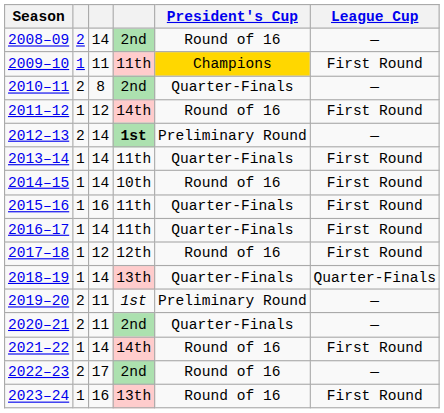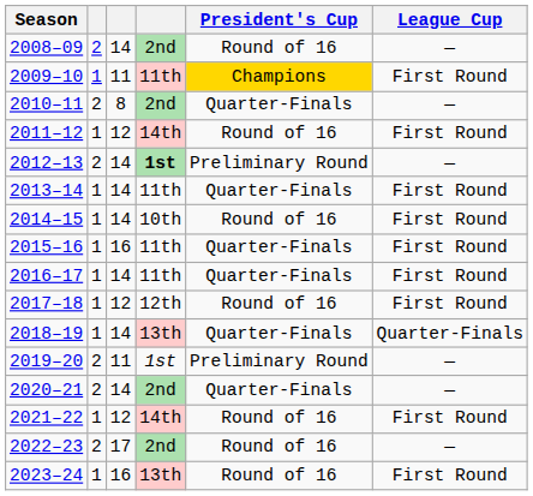 <table class="wikitable" style="text-align:center">
 <tr bgcolor="#efefef">
 <th>Season</th>
 <th></th>
 <th></th>
 <th></th>
 <th><a href='#'>President's Cup</a></th>
 <th><a href='#'>League Cup</a></th>
 </tr>
 <tr>
 <td><a href='#'>2008–09</a></td>
 <td><a href='#'>2</a></td>
 <td>14</td>
 <td bgcolor="#ACE1AF">2nd</td>
 <td>Round of 16</td>
 <td>—</td>
 </tr>
 <tr>
 <td><a href='#'>2009–10</a></td>
 <td><a href='#'>1</a></td>
 <td>11</td>
 <td bgcolor="#FFCCCC">11th</td>
 <td bgcolor=gold>Champions</td>
 <td>First Round</td>
 </tr>
 <tr>
 <td><a href='#'>2010–11</a></td>
 <td>2</td>
 <td>8</td>
 <td bgcolor="#ACE1AF">2nd</td>
 <td>Quarter-Finals</td>
 <td>—</td>
 </tr>
 <tr>
 <td><a href='#'>2011–12</a></td>
 <td>1</td>
 <td>12</td>
 <td bgcolor="#FFCCCC">14th</td>
 <td>Round of 16</td>
 <td>First Round</td>
 </tr>
 <tr>
 <td><a href='#'>2012–13</a></td>
 <td>2</td>
 <td>14</td>
 <td bgcolor="#ACE1AF"><strong>1st</strong></td>
 <td>Preliminary Round</td>
 <td>—</td>
 </tr>
 <tr>
 <td><a href='#'>2013–14</a></td>
 <td>1</td>
 <td>14</td>
 <td>11th</td>
 <td>Quarter-Finals</td>
 <td>First Round</td>
 </tr>
 <tr>
 <td><a href='#'>2014–15</a></td>
 <td>1</td>
 <td>14</td>
 <td>10th</td>
 <td>Round of 16</td>
 <td>First Round</td>
 </tr>
 <tr>
 <td><a href='#'>2015–16</a></td>
 <td>1</td>
 <td>16</td>
 <td>11th</td>
 <td>Quarter-Finals</td>
 <td>First Round</td>
 </tr>
 <tr>
 <td><a href='#'>2016–17</a></td>
 <td>1</td>
 <td>14</td>
 <td>11th</td>
 <td>Quarter-Finals</td>
 <td>First Round</td>
 </tr>
 <tr>
 <td><a href='#'>2017–18</a></td>
 <td>1</td>
 <td>12</td>
 <td>12th</td>
 <td>Round of 16</td>
 <td>First Round</td>
 </tr>
 <tr>
 <td><a href='#'>2018–19</a></td>
 <td>1</td>
 <td>14</td>
 <td bgcolor="#FFCCCC">13th</td>
 <td>Quarter-Finals</td>
 <td>Quarter-Finals</td>
 </tr>
 <tr>
 <td><a href='#'>2019–20</a></td>
 <td>2</td>
 <td>11</td>
 <td><em>1st</em></td>
 <td>Preliminary Round</td>
 <td>—</td>
 </tr>
 <tr>
 <td><a href='#'>2020–21</a></td>
 <td>2</td>
-<td>11</td>
+<td>14</td>
 <td bgcolor="#ACE1AF">2nd</td>
 <td>Quarter-Finals</td>
 <td>—</td>
 </tr>
 <tr>
 <td><a href='#'>2021–22</a></td>
 <td>1</td>
-<td>14</td>
+<td>12</td>
 <td bgcolor="#FFCCCC">14th</td>
 <td>Round of 16</td>
 <td>First Round</td>
 </tr>
 <tr>
 <td><a href='#'>2022–23</a></td>
 <td>2</td>
 <td>17</td>
 <td bgcolor="#ACE1AF">2nd</td>
 <td>Round of 16</td>
 <td>—</td>
 </tr>
 <tr>
 <td><a href='#'>2023–24</a></td>
 <td>1</td>
 <td>16</td>
 <td bgcolor="#FFCCCC">13th</td>
 <td>Round of 16</td>
 <td>First Round</td>
 </tr>
 </table>
